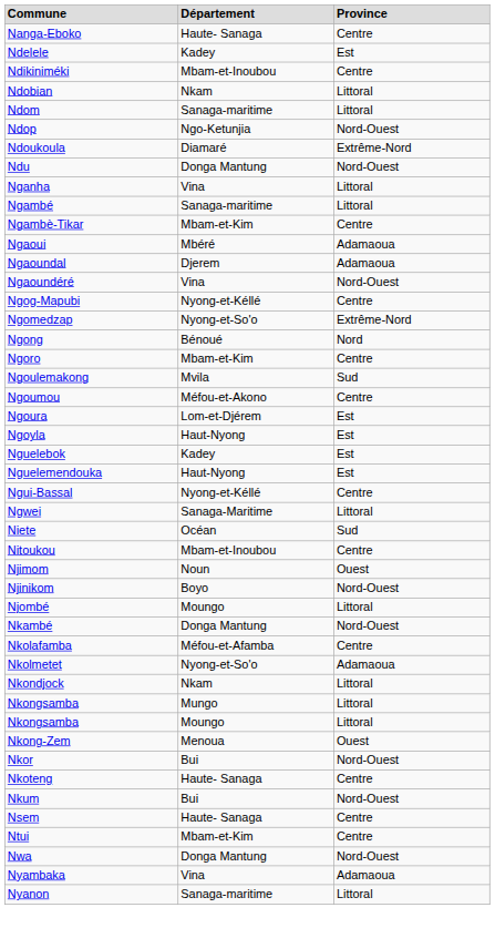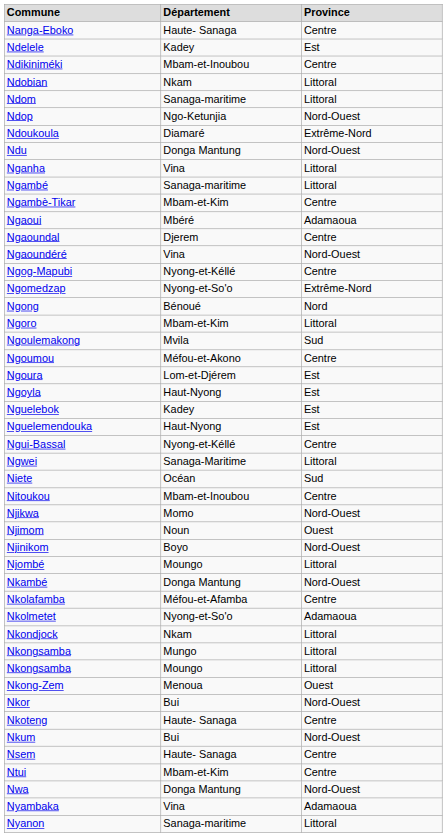 <table class="wikitable" width=51%>
 <tr bgcolor= "#DDDDDD">
 <td width=17%><strong>Commune</strong></td>
 <td width=17%><strong>Département</strong></td>
 <td width=17%><strong>Province</strong></td>
 </tr>
 <tr>
 <td><a href='#'>Nanga-Eboko</a></td>
 <td>Haute- Sanaga</td>
 <td>Centre</td>
 </tr>
 <tr>
 <td><a href='#'>Ndelele</a></td>
 <td>Kadey</td>
 <td>Est</td>
 </tr>
 <tr>
 <td><a href='#'>Ndikiniméki</a></td>
 <td>Mbam-et-Inoubou</td>
 <td>Centre</td>
 </tr>
 <tr>
 <td><a href='#'>Ndobian</a></td>
 <td>Nkam</td>
 <td>Littoral</td>
 </tr>
 <tr>
 <td><a href='#'>Ndom</a></td>
 <td>Sanaga-maritime</td>
 <td>Littoral</td>
 </tr>
 <tr>
 <td><a href='#'>Ndop</a></td>
 <td>Ngo-Ketunjia</td>
 <td>Nord-Ouest</td>
 </tr>
 <tr>
 <td><a href='#'>Ndoukoula</a></td>
 <td>Diamaré</td>
 <td>Extrême-Nord</td>
 </tr>
 <tr>
 <td><a href='#'>Ndu</a></td>
 <td>Donga Mantung</td>
 <td>Nord-Ouest</td>
 </tr>
 <tr>
 <td><a href='#'>Nganha</a></td>
 <td>Vina</td>
 <td>Littoral</td>
 </tr>
 <tr>
 <td><a href='#'>Ngambé</a></td>
 <td>Sanaga-maritime</td>
 <td>Littoral</td>
 </tr>
 <tr>
 <td><a href='#'>Ngambè-Tikar</a></td>
 <td>Mbam-et-Kim</td>
 <td>Centre</td>
 </tr>
 <tr>
 <td><a href='#'>Ngaoui</a></td>
 <td>Mbéré</td>
 <td>Adamaoua</td>
 </tr>
 <tr>
 <td><a href='#'>Ngaoundal</a></td>
 <td>Djerem</td>
-<td>Adamaoua</td>
+<td>Centre</td>
 </tr>
 <tr>
 <td><a href='#'>Ngaoundéré</a></td>
 <td>Vina</td>
 <td>Nord-Ouest</td>
 </tr>
 <tr>
 <td><a href='#'>Ngog-Mapubi</a></td>
 <td>Nyong-et-Kéllé</td>
 <td>Centre</td>
 </tr>
 <tr>
 <td><a href='#'>Ngomedzap</a></td>
 <td>Nyong-et-So'o</td>
 <td>Extrême-Nord</td>
 </tr>
 <tr>
 <td><a href='#'>Ngong</a></td>
 <td>Bénoué</td>
 <td>Nord</td>
 </tr>
 <tr>
 <td><a href='#'>Ngoro</a></td>
 <td>Mbam-et-Kim</td>
-<td>Centre</td>
+<td>Littoral</td>
 </tr>
 <tr>
 <td><a href='#'>Ngoulemakong</a></td>
 <td>Mvila</td>
 <td>Sud</td>
 </tr>
 <tr>
 <td><a href='#'>Ngoumou</a></td>
 <td>Méfou-et-Akono</td>
 <td>Centre</td>
 </tr>
 <tr>
 <td><a href='#'>Ngoura</a></td>
 <td>Lom-et-Djérem</td>
 <td>Est</td>
 </tr>
 <tr>
 <td><a href='#'>Ngoyla</a></td>
 <td>Haut-Nyong</td>
 <td>Est</td>
 </tr>
 <tr>
 <td><a href='#'>Nguelebok</a></td>
 <td>Kadey</td>
 <td>Est</td>
 </tr>
 <tr>
 <td><a href='#'>Nguelemendouka</a></td>
 <td>Haut-Nyong</td>
 <td>Est</td>
 </tr>
 <tr>
 <td><a href='#'>Ngui-Bassal</a></td>
 <td>Nyong-et-Kéllé</td>
 <td>Centre</td>
 </tr>
 <tr>
 <td><a href='#'>Ngwei</a></td>
 <td>Sanaga-Maritime</td>
 <td>Littoral</td>
 </tr>
 <tr>
 <td><a href='#'>Niete</a></td>
 <td>Océan</td>
 <td>Sud</td>
 </tr>
 <tr>
 <td><a href='#'>Nitoukou</a></td>
 <td>Mbam-et-Inoubou</td>
 <td>Centre</td>
+</tr>
+<tr>
+<td><a href='#'>Njikwa</a></td>
+<td>Momo</td>
+<td>Nord-Ouest</td>
 </tr>
 <tr>
 <td><a href='#'>Njimom</a></td>
 <td>Noun</td>
 <td>Ouest</td>
 </tr>
 <tr>
 <td><a href='#'>Njinikom</a></td>
 <td>Boyo</td>
 <td>Nord-Ouest</td>
 </tr>
 <tr>
 <td><a href='#'>Njombé</a></td>
 <td>Moungo</td>
 <td>Littoral</td>
 </tr>
 <tr>
 <td><a href='#'>Nkambé</a></td>
 <td>Donga Mantung</td>
 <td>Nord-Ouest</td>
 </tr>
 <tr>
 <td><a href='#'>Nkolafamba</a></td>
 <td>Méfou-et-Afamba</td>
 <td>Centre</td>
 </tr>
 <tr>
 <td><a href='#'>Nkolmetet</a></td>
 <td>Nyong-et-So'o</td>
 <td>Adamaoua</td>
 </tr>
 <tr>
 <td><a href='#'>Nkondjock</a></td>
 <td>Nkam</td>
 <td>Littoral</td>
 </tr>
 <tr>
 <td><a href='#'>Nkongsamba</a></td>
 <td>Mungo</td>
 <td>Littoral</td>
 </tr>
 <tr>
 <td><a href='#'>Nkongsamba</a></td>
 <td>Moungo</td>
 <td>Littoral</td>
 </tr>
 <tr>
 <td><a href='#'>Nkong-Zem</a></td>
 <td>Menoua</td>
 <td>Ouest</td>
 </tr>
 <tr>
 <td><a href='#'>Nkor</a></td>
 <td>Bui</td>
 <td>Nord-Ouest</td>
 </tr>
 <tr>
 <td><a href='#'>Nkoteng</a></td>
 <td>Haute- Sanaga</td>
 <td>Centre</td>
 </tr>
 <tr>
 <td><a href='#'>Nkum</a></td>
 <td>Bui</td>
 <td>Nord-Ouest</td>
 </tr>
 <tr>
 <td><a href='#'>Nsem</a></td>
 <td>Haute- Sanaga</td>
 <td>Centre</td>
 </tr>
 <tr>
 <td><a href='#'>Ntui</a></td>
 <td>Mbam-et-Kim</td>
 <td>Centre</td>
 </tr>
 <tr>
 <td><a href='#'>Nwa</a></td>
 <td>Donga Mantung</td>
 <td>Nord-Ouest</td>
 </tr>
 <tr>
 <td><a href='#'>Nyambaka</a></td>
 <td>Vina</td>
 <td>Adamaoua</td>
 </tr>
 <tr>
 <td><a href='#'>Nyanon</a></td>
 <td>Sanaga-maritime</td>
 <td>Littoral</td>
 </tr>
 </table>
